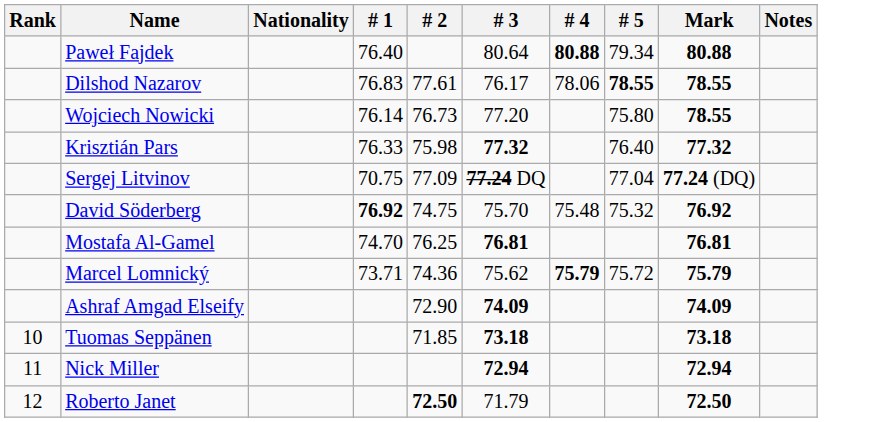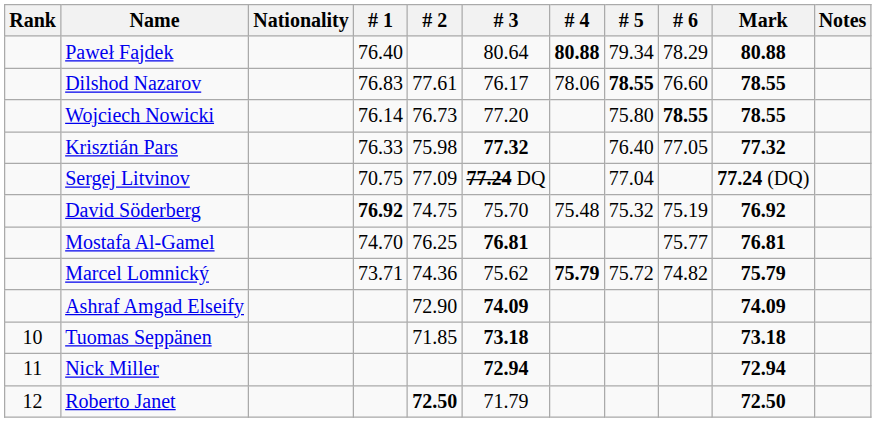 <table class="wikitable sortable" style="text-align:center">
 <tr>
 <th>Rank</th>
 <th>Name</th>
 <th>Nationality</th>
 <th># 1</th>
 <th># 2</th>
 <th># 3</th>
 <th># 4</th>
 <th># 5</th>
+<th># 6</th>
 <th>Mark</th>
 <th>Notes</th>
 </tr>
 <tr>
 <td></td>
 <td align=left><a href='#'>Paweł Fajdek</a></td>
 <td align=left></td>
 <td>76.40</td>
 <td></td>
 <td>80.64</td>
 <td><strong>80.88</strong></td>
 <td>79.34</td>
+<td>78.29</td>
 <td><strong>80.88</strong></td>
 <td></td>
 </tr>
 <tr>
 <td></td>
 <td align=left><a href='#'>Dilshod Nazarov</a></td>
 <td align=left></td>
 <td>76.83</td>
 <td>77.61</td>
 <td>76.17</td>
 <td>78.06</td>
 <td><strong>78.55</strong></td>
+<td>76.60</td>
 <td><strong>78.55</strong></td>
 <td></td>
 </tr>
 <tr>
 <td></td>
 <td align=left><a href='#'>Wojciech Nowicki</a></td>
 <td align=left></td>
 <td>76.14</td>
 <td>76.73</td>
 <td>77.20</td>
 <td></td>
 <td>75.80</td>
 <td><strong>78.55</strong></td>
+<td><strong>78.55</strong></td>
 <td></td>
 </tr>
 <tr>
 <td></td>
 <td align=left><a href='#'>Krisztián Pars</a></td>
 <td align=left></td>
 <td>76.33</td>
 <td>75.98</td>
 <td><strong>77.32</strong></td>
 <td></td>
 <td>76.40</td>
+<td>77.05</td>
 <td><strong>77.32</strong></td>
 <td></td>
 </tr>
 <tr>
 <td></td>
 <td align=left><a href='#'>Sergej Litvinov</a></td>
 <td align=left></td>
 <td>70.75</td>
 <td>77.09</td>
 <td><s><strong>77.24</strong></s> DQ</td>
 <td></td>
 <td>77.04</td>
+<td></td>
 <td><strong>77.24</strong> (DQ)</td>
 <td></td>
 </tr>
 <tr>
 <td></td>
 <td align=left><a href='#'>David Söderberg</a></td>
 <td align=left></td>
 <td><strong>76.92</strong></td>
 <td>74.75</td>
 <td>75.70</td>
 <td>75.48</td>
 <td>75.32</td>
+<td>75.19</td>
 <td><strong>76.92</strong></td>
 <td></td>
 </tr>
 <tr>
 <td></td>
 <td align=left><a href='#'>Mostafa Al-Gamel</a></td>
 <td align=left></td>
 <td>74.70</td>
 <td>76.25</td>
 <td><strong>76.81</strong></td>
 <td></td>
 <td></td>
+<td>75.77</td>
 <td><strong>76.81</strong></td>
 <td></td>
 </tr>
 <tr>
 <td></td>
 <td align=left><a href='#'>Marcel Lomnický</a></td>
 <td align=left></td>
 <td>73.71</td>
 <td>74.36</td>
 <td>75.62</td>
 <td><strong>75.79</strong></td>
 <td>75.72</td>
+<td>74.82</td>
 <td><strong>75.79</strong></td>
 <td></td>
 </tr>
 <tr>
 <td></td>
 <td align=left><a href='#'>Ashraf Amgad Elseify</a></td>
 <td align=left></td>
 <td></td>
 <td>72.90</td>
 <td><strong>74.09</strong></td>
+<td></td>
 <td></td>
 <td></td>
 <td><strong>74.09</strong></td>
 <td></td>
 </tr>
 <tr>
 <td>10</td>
 <td align=left><a href='#'>Tuomas Seppänen</a></td>
 <td align=left></td>
 <td></td>
 <td>71.85</td>
 <td><strong>73.18</strong></td>
 <td></td>
 <td></td>
+<td></td>
 <td><strong>73.18</strong></td>
 <td></td>
 </tr>
 <tr>
 <td>11</td>
 <td align=left><a href='#'>Nick Miller</a></td>
 <td align=left></td>
 <td></td>
 <td></td>
 <td><strong>72.94</strong></td>
+<td></td>
 <td></td>
 <td></td>
 <td><strong>72.94</strong></td>
 <td></td>
 </tr>
 <tr>
 <td>12</td>
 <td align=left><a href='#'>Roberto Janet</a></td>
 <td align=left></td>
 <td></td>
 <td><strong>72.50</strong></td>
 <td>71.79</td>
 <td></td>
 <td></td>
+<td></td>
 <td><strong>72.50</strong></td>
 <td></td>
 </tr>
 </table>
